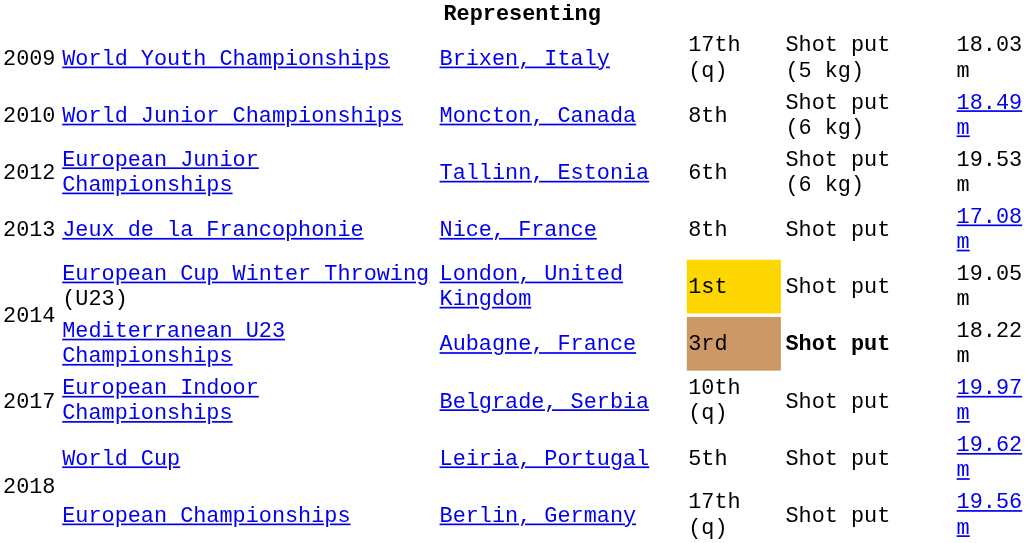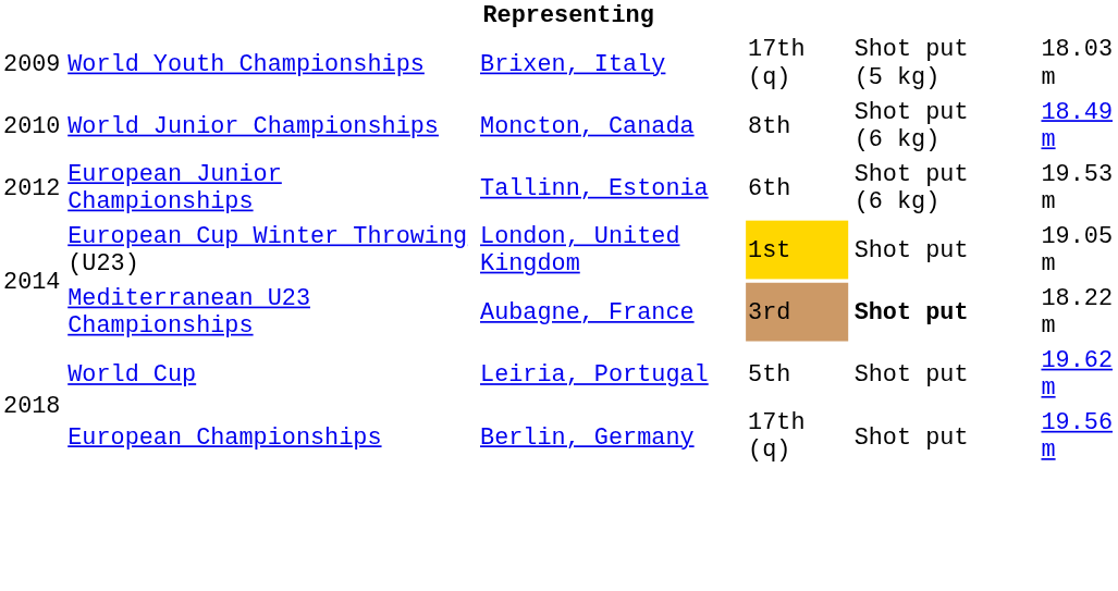 <table>
 <tr>
 <th colspan="6">Representing </th>
 </tr>
 <tr>
 <td>2009</td>
 <td><a href='#'>World Youth Championships</a></td>
 <td><a href='#'>Brixen, Italy</a></td>
 <td>17th (q)</td>
 <td>Shot put (5 kg)</td>
 <td>18.03 m</td>
 </tr>
 <tr>
 <td>2010</td>
 <td><a href='#'>World Junior Championships</a></td>
 <td><a href='#'>Moncton, Canada</a></td>
 <td>8th</td>
 <td>Shot put (6 kg)</td>
 <td><a href='#'>18.49 m</a></td>
 </tr>
 <tr>
 <td>2012</td>
 <td><a href='#'>European Junior Championships</a></td>
 <td><a href='#'>Tallinn, Estonia</a></td>
 <td>6th</td>
 <td>Shot put (6 kg)</td>
 <td>19.53 m</td>
 </tr>
 <tr>
-<td>2013</td>
-<td><a href='#'>Jeux de la Francophonie</a></td>
-<td><a href='#'>Nice, France</a></td>
-<td>8th</td>
-<td>Shot put</td>
-<td><a href='#'>17.08 m</a></td>
-</tr>
-<tr>
 <td rowspan=2>2014</td>
 <td><a href='#'>European Cup Winter Throwing</a> (U23)</td>
 <td><a href='#'>London, United Kingdom</a></td>
 <td bgcolor=gold>1st</td>
 <td>Shot put</td>
 <td>19.05 m</td>
 </tr>
 <tr>
 <td><a href='#'>Mediterranean U23 Championships</a></td>
 <td><a href='#'>Aubagne, France</a></td>
 <td bgcolor=cc9966>3rd</td>
 <td><strong>Shot put</strong></td>
 <td>18.22 m</td>
-</tr>
-<tr>
-<td>2017</td>
-<td><a href='#'>European Indoor Championships</a></td>
-<td><a href='#'>Belgrade, Serbia</a></td>
-<td>10th (q)</td>
-<td>Shot put</td>
-<td><a href='#'>19.97 m</a></td>
 </tr>
 <tr>
 <td rowspan=2>2018</td>
 <td><a href='#'>World Cup</a></td>
 <td><a href='#'>Leiria, Portugal</a></td>
 <td>5th</td>
 <td>Shot put</td>
 <td><a href='#'>19.62 m</a></td>
 </tr>
 <tr>
 <td><a href='#'>European Championships</a></td>
 <td><a href='#'>Berlin, Germany</a></td>
 <td>17th (q)</td>
 <td>Shot put</td>
 <td><a href='#'>19.56 m</a></td>
 </tr>
 </table>
